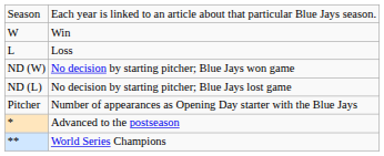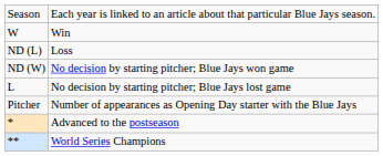 <table class="wikitable">
 <tr>
 <td>Season</td>
 <td>Each year is linked to an article about that particular Blue Jays season.</td>
 </tr>
 <tr>
 <td>W</td>
 <td>Win</td>
 </tr>
 <tr>
-<td>L</td>
+<td>ND (L)</td>
 <td>Loss</td>
 </tr>
 <tr>
 <td>ND (W)</td>
 <td><a href='#'>No decision</a> by starting pitcher; Blue Jays won game</td>
 </tr>
 <tr>
-<td>ND (L)</td>
+<td>L</td>
 <td>No decision by starting pitcher; Blue Jays lost game</td>
 </tr>
 <tr>
 <td>Pitcher </td>
 <td>Number of appearances as Opening Day starter with the Blue Jays</td>
 </tr>
 <tr>
 <td style="background:#ffe6bd;">*</td>
 <td>Advanced to the <a href='#'>postseason</a></td>
 </tr>
 <tr>
 <td style="background:#d0e7ff;">**</td>
 <td><a href='#'>World Series</a> Champions</td>
 </tr>
 </table>
